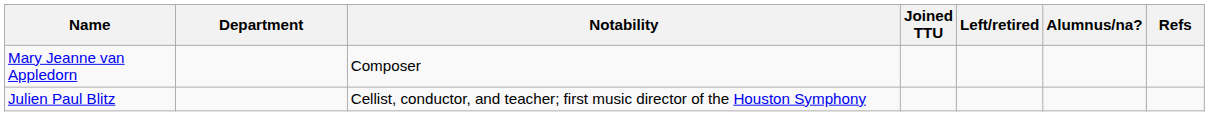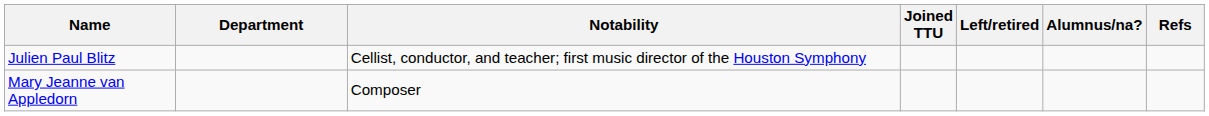 <table class="wikitable sortable" style="width:100%">
 <tr>
 <th width="15%">Name</th>
 <th width="15%">Department</th>
 <th width="50%">Notability</th>
 <th width="*">Joined TTU</th>
 <th width="*">Left/retired</th>
 <th width="*">Alumnus/na?</th>
 <th width="5%" class="unsortable">Refs</th>
 </tr>
 <tr>
+<td><a href='#'>Julien Paul Blitz</a></td>
+<td></td>
+<td>Cellist, conductor, and teacher; first music director of the <a href='#'>Houston Symphony</a></td>
+<td align="center"></td>
+<td align="center"></td>
+<td align="center"></td>
+<td align="center"></td>
+</tr>
+<tr>
 <td><a href='#'>Mary Jeanne van Appledorn</a></td>
 <td></td>
 <td>Composer</td>
 <td align="center"></td>
 <td align="center"></td>
 <td align="center"></td>
 <td align="center"></td>
 </tr>
-<tr>
-<td><a href='#'>Julien Paul Blitz</a></td>
-<td></td>
-<td>Cellist, conductor, and teacher; first music director of the <a href='#'>Houston Symphony</a></td>
-<td align="center"></td>
-<td align="center"></td>
-<td align="center"></td>
-<td align="center"></td>
-</tr>
 </table>
